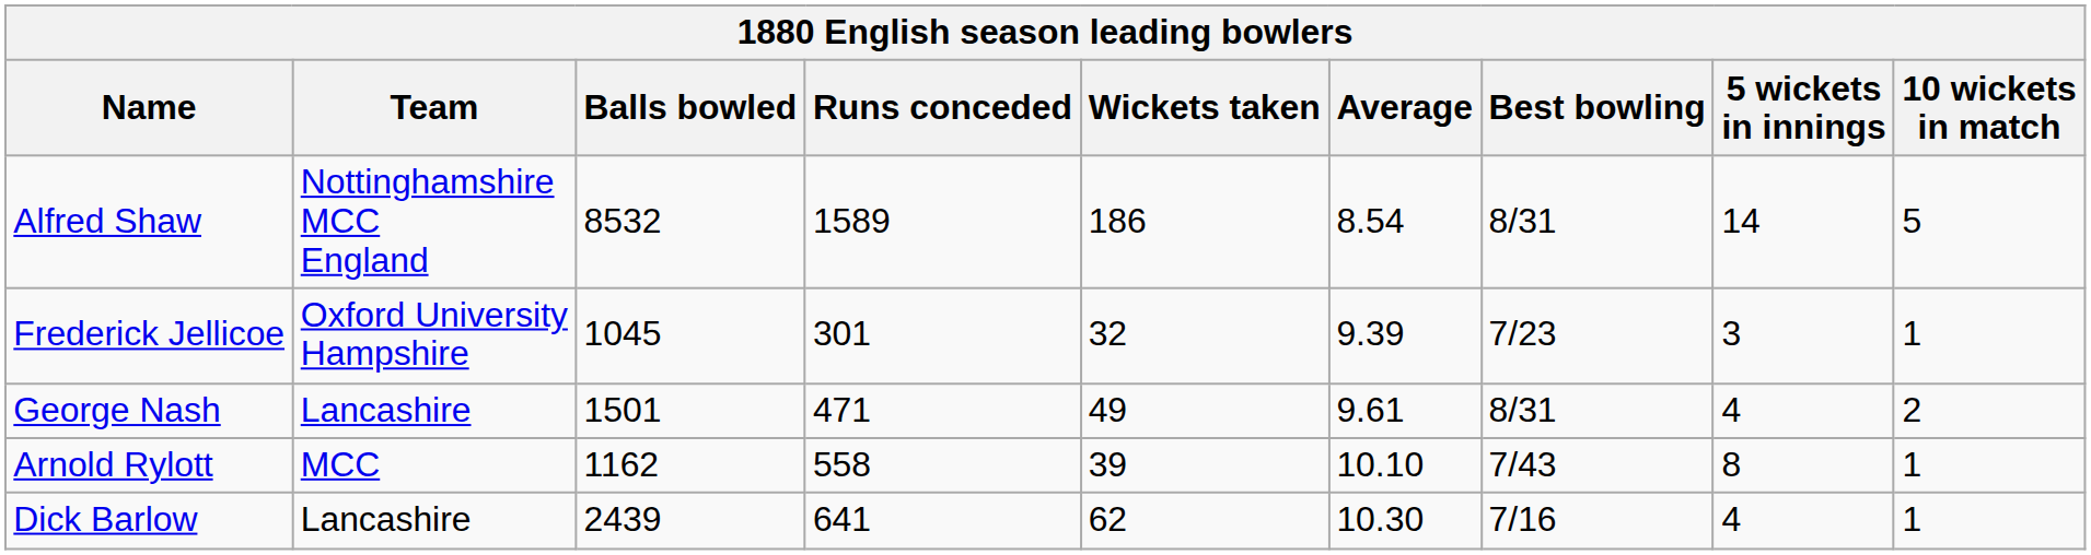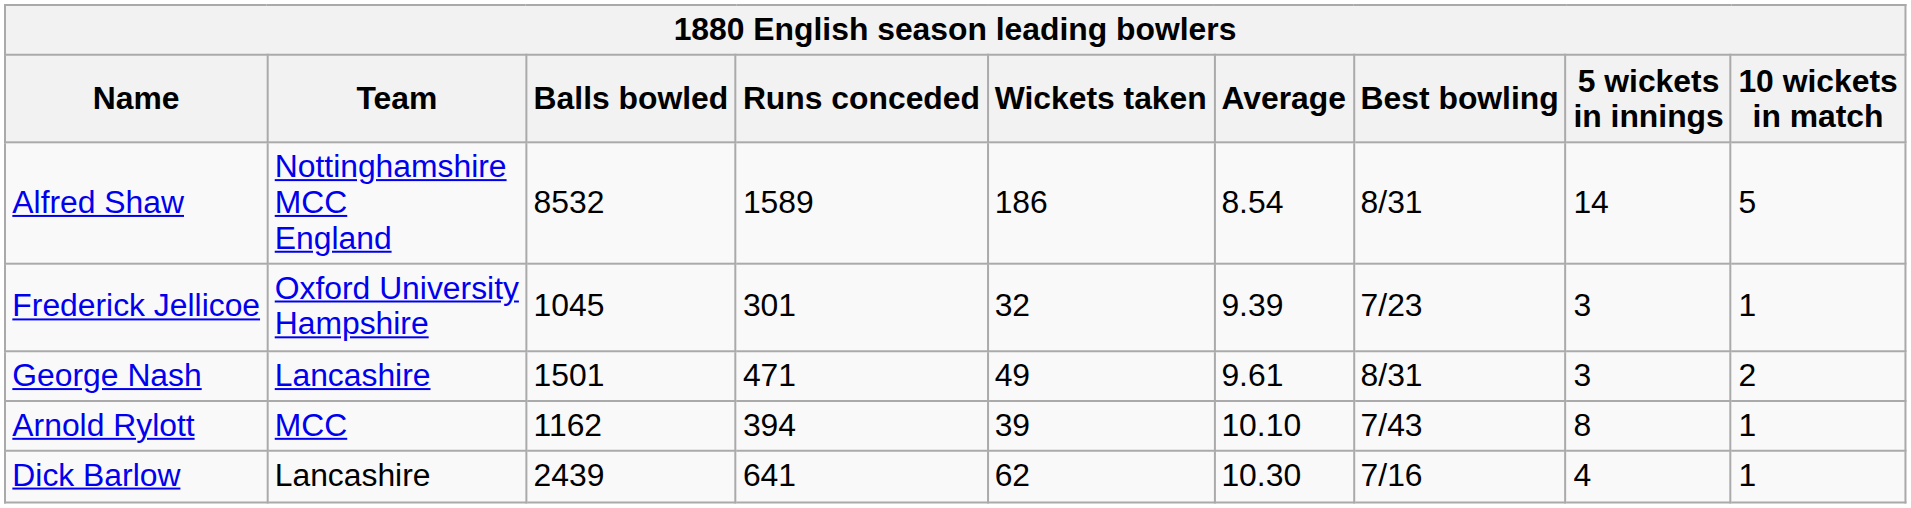 <table class="wikitable">
 <tr>
 <th bgcolor="#efefef" colspan="9">1880 English season leading bowlers</th>
 </tr>
 <tr bgcolor="#efefef">
 <th>Name</th>
 <th>Team</th>
 <th>Balls bowled</th>
 <th>Runs conceded</th>
 <th>Wickets taken</th>
 <th>Average</th>
 <th>Best bowling</th>
 <th>5 wickets<br>in innings</th>
 <th>10 wickets<br>in match</th>
 </tr>
 <tr>
 <td><a href='#'>Alfred Shaw</a></td>
 <td><a href='#'>Nottinghamshire</a><br><a href='#'>MCC</a><br><a href='#'>England</a></td>
 <td>8532</td>
 <td>1589</td>
 <td>186</td>
 <td>8.54</td>
 <td>8/31</td>
 <td>14</td>
 <td>5</td>
 </tr>
 <tr>
 <td><a href='#'>Frederick Jellicoe</a></td>
 <td><a href='#'>Oxford University</a><br><a href='#'>Hampshire</a></td>
 <td>1045</td>
 <td>301</td>
 <td>32</td>
 <td>9.39</td>
 <td>7/23</td>
 <td>3</td>
 <td>1</td>
 </tr>
 <tr>
 <td><a href='#'>George Nash</a></td>
 <td><a href='#'>Lancashire</a></td>
 <td>1501</td>
 <td>471</td>
 <td>49</td>
 <td>9.61</td>
 <td>8/31</td>
-<td>4</td>
+<td>3</td>
 <td>2</td>
 </tr>
 <tr>
 <td><a href='#'>Arnold Rylott</a></td>
 <td><a href='#'>MCC</a></td>
 <td>1162</td>
-<td>558</td>
+<td>394</td>
 <td>39</td>
 <td>10.10</td>
 <td>7/43</td>
 <td>8</td>
 <td>1</td>
 </tr>
 <tr>
 <td><a href='#'>Dick Barlow</a></td>
 <td>Lancashire</td>
 <td>2439</td>
 <td>641</td>
 <td>62</td>
 <td>10.30</td>
 <td>7/16</td>
 <td>4</td>
 <td>1</td>
 </tr>
 </table>
